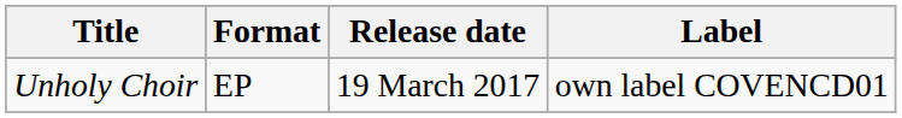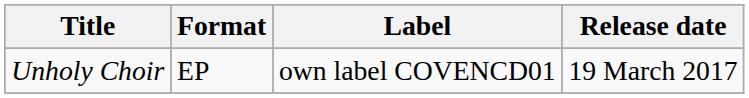 <table class="wikitable">
 <tr>
 <th>Title</th>
 <th>Format</th>
+<th>Label</th>
 <th>Release date</th>
-<th>Label</th>
 </tr>
 <tr>
 <td><em>Unholy Choir</em></td>
 <td>EP</td>
+<td>own label COVENCD01</td>
 <td>19 March 2017</td>
-<td>own label COVENCD01</td>
 </tr>
 </table>
